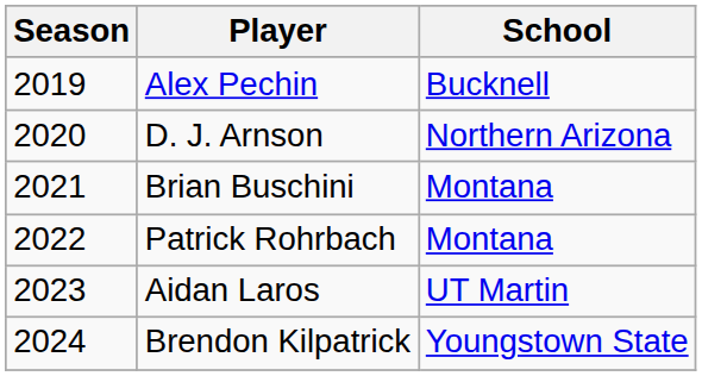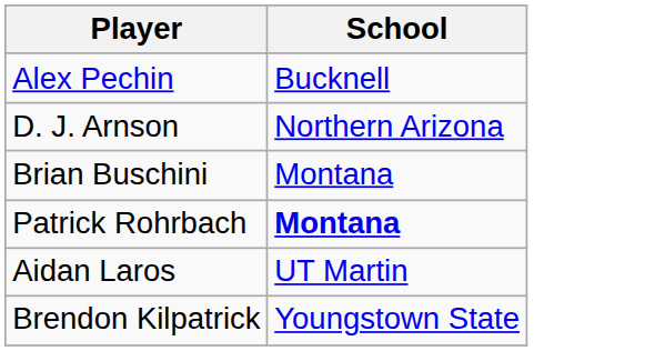 <table class="wikitable">
 <tr>
-<th bgcolor="#e5e5e5">Season</th>
 <th bgcolor="#e5e5e5">Player</th>
 <th bgcolor="#e5e5e5">School</th>
 </tr>
 <tr>
-<td>2019</td>
 <td><a href='#'>Alex Pechin</a></td>
 <td><a href='#'>Bucknell</a></td>
 </tr>
 <tr>
-<td>2020</td>
 <td>D. J. Arnson</td>
 <td><a href='#'>Northern Arizona</a></td>
 </tr>
 <tr>
-<td>2021</td>
 <td>Brian Buschini</td>
 <td><a href='#'>Montana</a></td>
 </tr>
 <tr>
-<td>2022</td>
 <td>Patrick Rohrbach</td>
-<td><a href='#'>Montana</a></td>
+<td><strong><a href='#'>Montana</a></strong></td>
 </tr>
 <tr>
-<td>2023</td>
 <td>Aidan Laros</td>
 <td><a href='#'>UT Martin</a></td>
 </tr>
 <tr>
-<td>2024</td>
 <td>Brendon Kilpatrick</td>
 <td><a href='#'>Youngstown State</a></td>
 </tr>
 </table>
